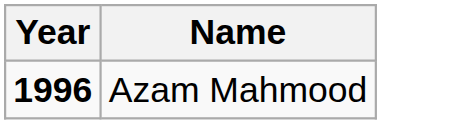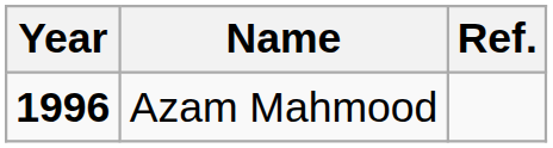 <table class="wikitable">
 <tr>
 <th>Year</th>
 <th>Name</th>
+<th>Ref.</th>
 </tr>
 <tr>
 <td><strong>1996</strong></td>
 <td> Azam Mahmood</td>
+<td></td>
 </tr>
 </table>
